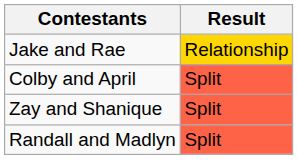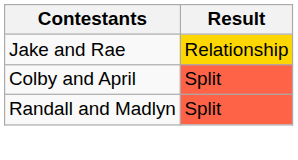 <table class="wikitable sortable">
 <tr>
 <th>Contestants</th>
 <th>Result</th>
 </tr>
 <tr>
 <td>Jake and Rae</td>
 <td bgcolor="gold">Relationship</td>
 </tr>
 <tr>
 <td>Colby and April</td>
 <td bgcolor="tomato">Split</td>
 </tr>
 <tr>
-<td>Zay and Shanique</td>
-<td bgcolor="tomato">Split</td>
-</tr>
-<tr>
 <td>Randall and Madlyn</td>
 <td bgcolor="tomato">Split</td>
 </tr>
 </table>
